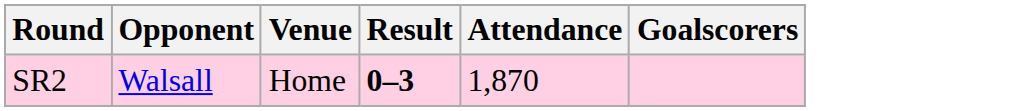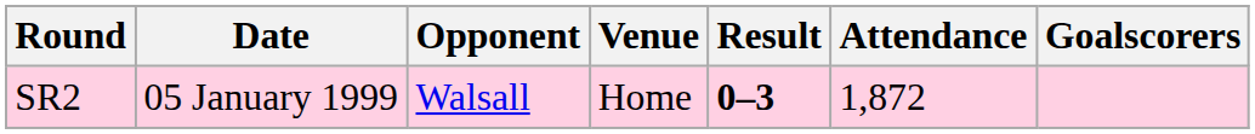 <table class="wikitable">
 <tr>
 <th>Round</th>
+<th>Date</th>
 <th>Opponent</th>
 <th>Venue</th>
 <th>Result</th>
 <th>Attendance</th>
 <th>Goalscorers</th>
 </tr>
 <tr style="background-color: #ffd0e3;">
 <td>SR2</td>
+<td>05 January 1999</td>
 <td><a href='#'>Walsall</a></td>
 <td>Home</td>
 <td><strong>0–3</strong></td>
-<td>1,870</td>
+<td>1,872</td>
 <td></td>
 </tr>
 </table>
